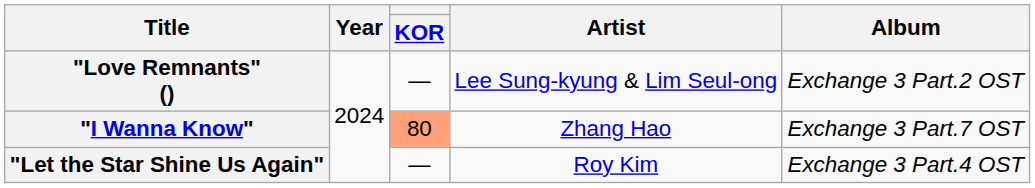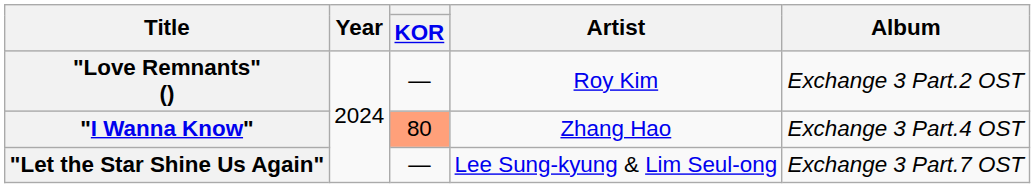 <table class="wikitable plainrowheaders" style="text-align:center">
 <tr>
 <th scope="col" rowspan="2">Title</th>
 <th scope="col" rowspan="2">Year</th>
 <th scope="col"></th>
 <th scope="col" rowspan="2">Artist</th>
 <th scope="col" rowspan="2">Album</th>
 </tr>
 <tr>
 <th scope="col"><a href='#'>KOR</a><br></th>
 </tr>
 <tr>
 <th scope="row">"Love Remnants"<br>()</th>
 <td rowspan="3">2024</td>
 <td>—</td>
-<td><a href='#'>Lee Sung-kyung</a> & <a href='#'>Lim Seul-ong</a></td>
+<td><a href='#'>Roy Kim</a></td>
 <td><em>Exchange 3 Part.2 OST</em></td>
 </tr>
 <tr>
 <th scope="row">"<a href='#'>I Wanna Know</a>"</th>
 <td style="background: lightsalmon;">80</td>
 <td><a href='#'>Zhang Hao</a></td>
-<td><em>Exchange 3 Part.7 OST</em></td>
+<td><em>Exchange 3 Part.4 OST</em></td>
 </tr>
 <tr>
 <th scope="row">"Let the Star Shine Us Again"</th>
 <td>—</td>
-<td><a href='#'>Roy Kim</a></td>
-<td><em>Exchange 3 Part.4 OST</em></td>
+<td><a href='#'>Lee Sung-kyung</a> & <a href='#'>Lim Seul-ong</a></td>
+<td><em>Exchange 3 Part.7 OST</em></td>
 </tr>
 </table>
